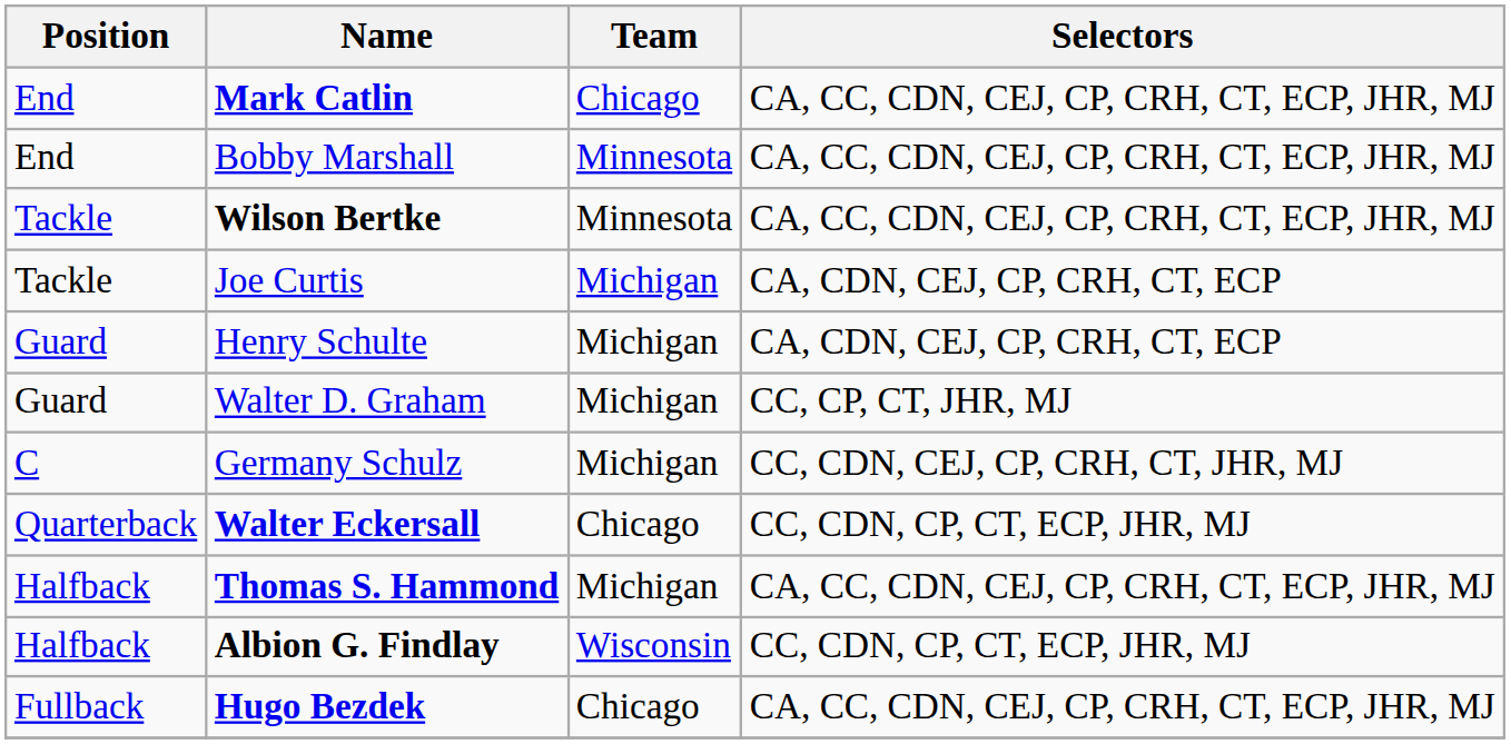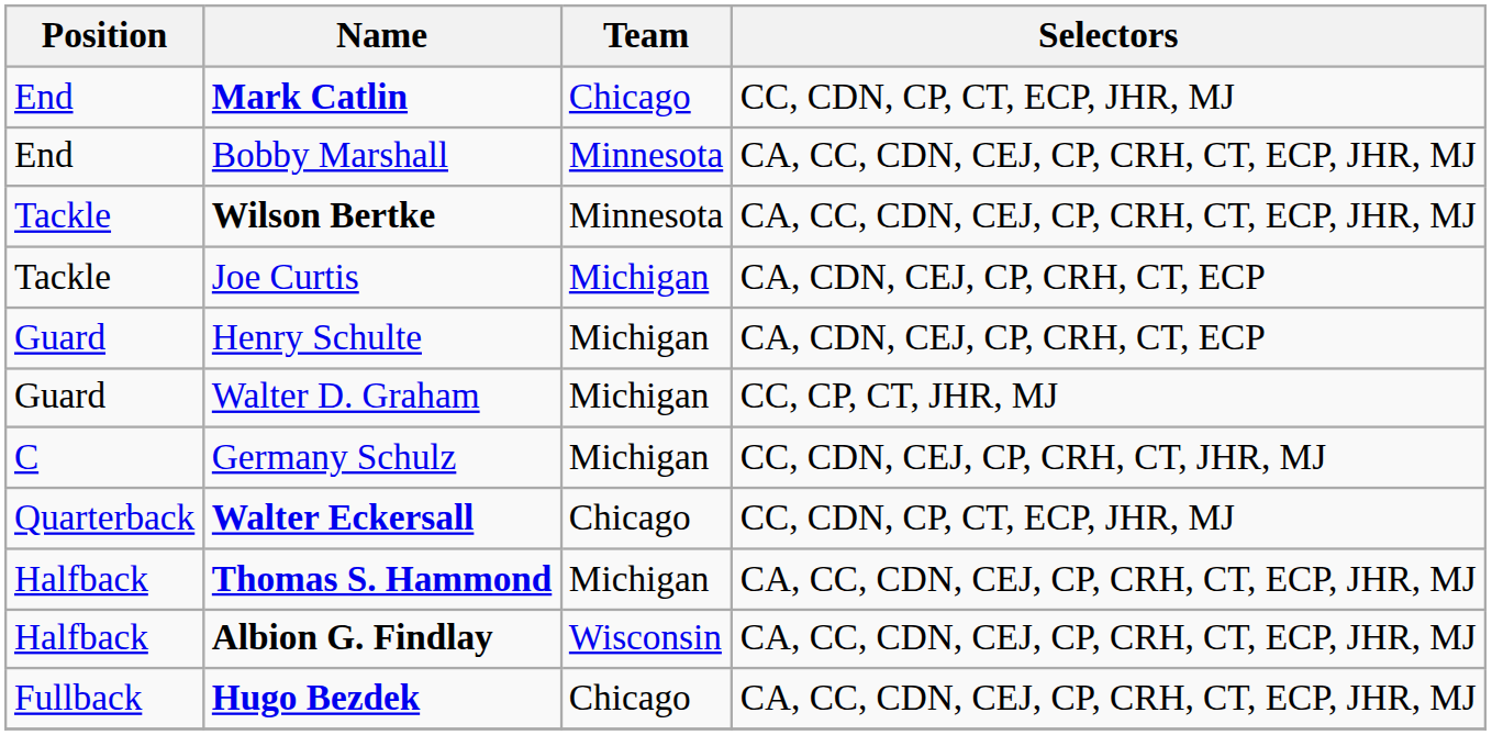 <table class="wikitable" style="font-size: 90%">
 <tr>
 <th>Position</th>
 <th>Name</th>
 <th>Team</th>
 <th>Selectors</th>
 </tr>
 <tr>
 <td><a href='#'>End</a></td>
 <td><strong><a href='#'>Mark Catlin</a></strong></td>
 <td><a href='#'>Chicago</a></td>
-<td>CA, CC, CDN, CEJ, CP, CRH, CT, ECP, JHR, MJ</td>
+<td>CC, CDN, CP, CT, ECP, JHR, MJ</td>
 </tr>
 <tr>
 <td>End</td>
 <td><a href='#'>Bobby Marshall</a></td>
 <td><a href='#'>Minnesota</a></td>
 <td>CA, CC, CDN, CEJ, CP, CRH, CT, ECP, JHR, MJ</td>
 </tr>
 <tr>
 <td><a href='#'>Tackle</a></td>
 <td><strong>Wilson Bertke</strong></td>
 <td>Minnesota</td>
 <td>CA, CC, CDN, CEJ, CP, CRH, CT, ECP, JHR, MJ</td>
 </tr>
 <tr>
 <td>Tackle</td>
 <td><a href='#'>Joe Curtis</a></td>
 <td><a href='#'>Michigan</a></td>
 <td>CA, CDN, CEJ, CP, CRH, CT, ECP</td>
 </tr>
 <tr>
 <td><a href='#'>Guard</a></td>
 <td><a href='#'>Henry Schulte</a></td>
 <td>Michigan</td>
 <td>CA, CDN, CEJ, CP, CRH, CT, ECP</td>
 </tr>
 <tr>
 <td>Guard</td>
 <td><a href='#'>Walter D. Graham</a></td>
 <td>Michigan</td>
 <td>CC, CP, CT, JHR, MJ</td>
 </tr>
 <tr>
 <td><a href='#'>C</a></td>
 <td><a href='#'>Germany Schulz</a></td>
 <td>Michigan</td>
 <td>CC, CDN, CEJ, CP, CRH, CT, JHR, MJ</td>
 </tr>
 <tr>
 <td><a href='#'>Quarterback</a></td>
 <td><strong><a href='#'>Walter Eckersall</a></strong></td>
 <td>Chicago</td>
 <td>CC, CDN, CP, CT, ECP, JHR, MJ</td>
 </tr>
 <tr>
 <td><a href='#'>Halfback</a></td>
 <td><strong><a href='#'>Thomas S. Hammond</a></strong></td>
 <td>Michigan</td>
 <td>CA, CC, CDN, CEJ, CP, CRH, CT, ECP, JHR, MJ</td>
 </tr>
 <tr>
 <td><a href='#'>Halfback</a></td>
 <td><strong>Albion G. Findlay</strong></td>
 <td><a href='#'>Wisconsin</a></td>
-<td>CC, CDN, CP, CT, ECP, JHR, MJ</td>
+<td>CA, CC, CDN, CEJ, CP, CRH, CT, ECP, JHR, MJ</td>
 </tr>
 <tr>
 <td><a href='#'>Fullback</a></td>
 <td><strong><a href='#'>Hugo Bezdek</a></strong></td>
 <td>Chicago</td>
 <td>CA, CC, CDN, CEJ, CP, CRH, CT, ECP, JHR, MJ</td>
 </tr>
 <tr>
 </tr>
 </table>
